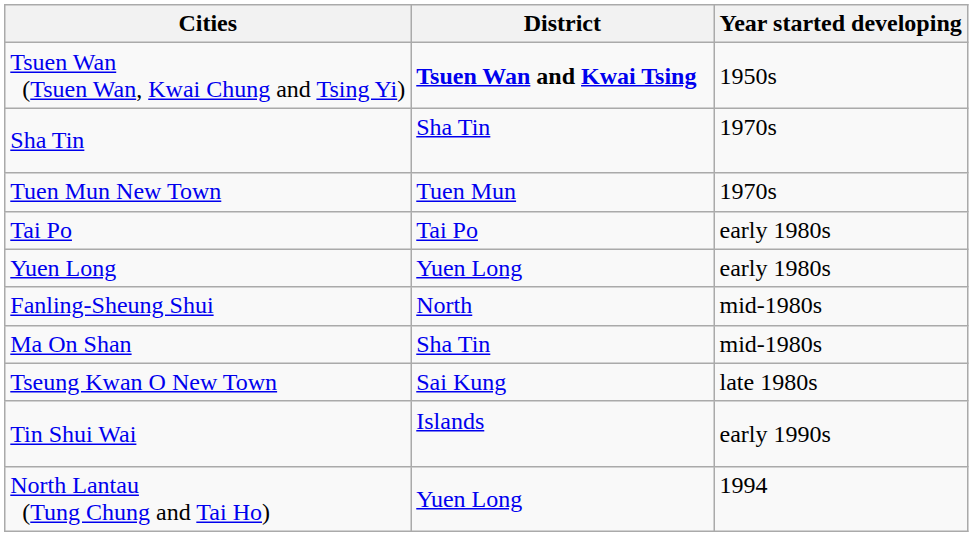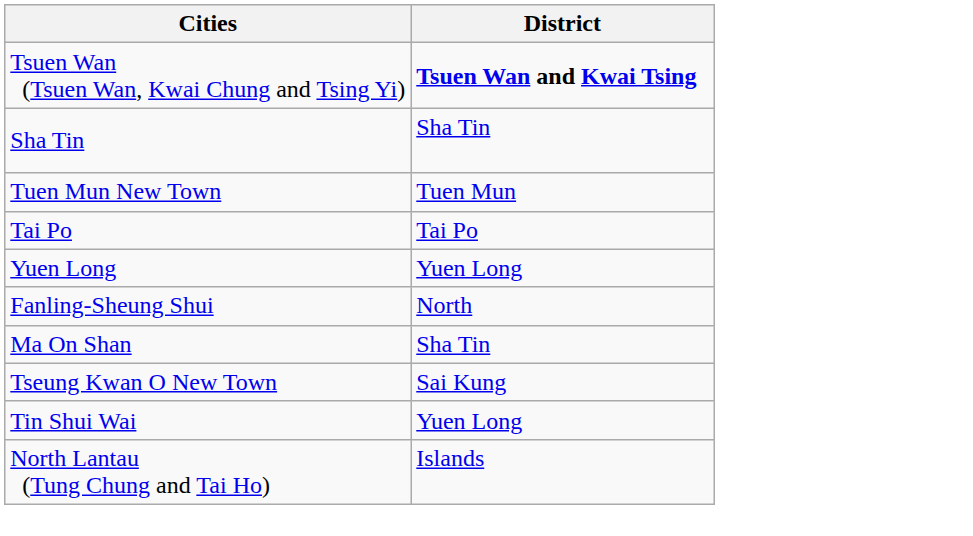 <table class="wikitable">
 <tr>
 <th>Cities</th>
 <th>District</th>
-<th>Year started developing</th>
 </tr>
 <tr>
 <td><a href='#'>Tsuen Wan</a><br>  (<a href='#'>Tsuen Wan</a>, <a href='#'>Kwai Chung</a> and <a href='#'>Tsing Yi</a>)</td>
 <td><strong><a href='#'>Tsuen Wan</a> and <a href='#'>Kwai Tsing</a>  </strong></td>
-<td>1950s</td>
 </tr>
 <tr>
 <td><a href='#'>Sha Tin</a> <br></td>
 <td><a href='#'>Sha Tin</a><br> </td>
-<td>1970s<br> </td>
 </tr>
 <tr>
 <td><a href='#'>Tuen Mun New Town</a></td>
 <td><a href='#'>Tuen Mun</a></td>
-<td>1970s</td>
 </tr>
 <tr>
 <td><a href='#'>Tai Po</a></td>
 <td><a href='#'>Tai Po</a></td>
-<td>early 1980s</td>
 </tr>
 <tr>
 <td><a href='#'>Yuen Long</a></td>
 <td><a href='#'>Yuen Long</a></td>
-<td>early 1980s</td>
 </tr>
 <tr>
 <td><a href='#'>Fanling-Sheung Shui</a></td>
 <td><a href='#'>North</a></td>
-<td>mid-1980s</td>
 </tr>
 <tr>
 <td><a href='#'>Ma On Shan</a></td>
 <td><a href='#'>Sha Tin</a></td>
-<td>mid-1980s</td>
 </tr>
 <tr>
 <td><a href='#'>Tseung Kwan O New Town</a></td>
 <td><a href='#'>Sai Kung</a></td>
-<td>late 1980s</td>
 </tr>
 <tr>
 <td><a href='#'>Tin Shui Wai</a></td>
-<td><a href='#'>Islands</a><br> </td>
-<td>early 1990s</td>
+<td><a href='#'>Yuen Long</a></td>
 </tr>
 <tr>
 <td><a href='#'>North Lantau</a> <br>  (<a href='#'>Tung Chung</a> and <a href='#'>Tai Ho</a>)</td>
-<td><a href='#'>Yuen Long</a></td>
-<td>1994<br> </td>
+<td><a href='#'>Islands</a><br> </td>
 </tr>
 </table>
